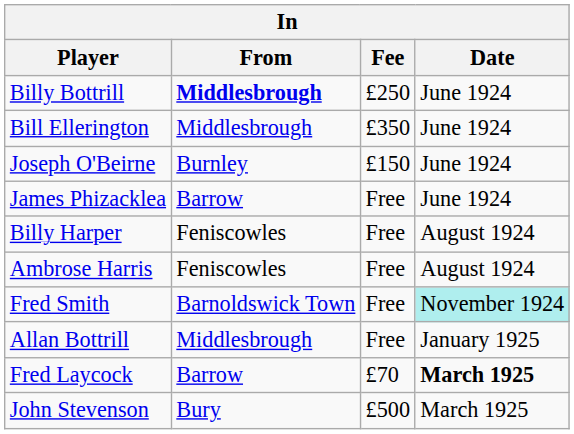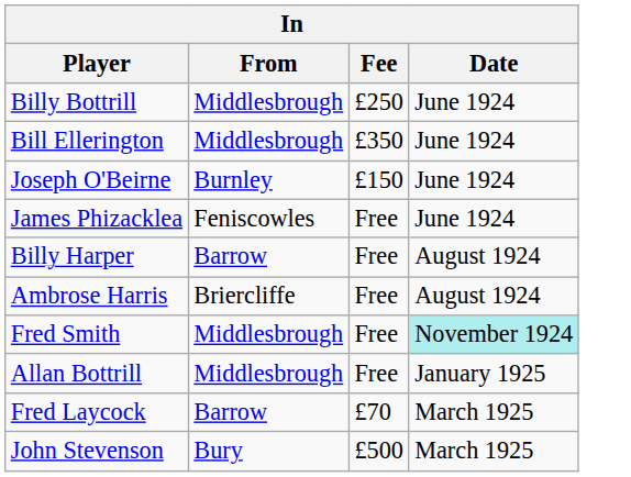 <table class="wikitable">
 <tr>
 <th colspan="5">In</th>
 </tr>
 <tr>
 <th>Player</th>
 <th>From</th>
 <th>Fee</th>
 <th>Date</th>
 </tr>
 <tr>
 <td><a href='#'>Billy Bottrill</a></td>
-<td><strong><a href='#'>Middlesbrough</a></strong></td>
+<td><a href='#'>Middlesbrough</a></td>
 <td>£250</td>
 <td>June 1924</td>
 </tr>
 <tr>
 <td><a href='#'>Bill Ellerington</a></td>
 <td><a href='#'>Middlesbrough</a></td>
 <td>£350</td>
 <td>June 1924</td>
 </tr>
 <tr>
 <td><a href='#'>Joseph O'Beirne</a></td>
 <td><a href='#'>Burnley</a></td>
 <td>£150</td>
 <td>June 1924</td>
 </tr>
 <tr>
 <td><a href='#'>James Phizacklea</a></td>
-<td><a href='#'>Barrow</a></td>
+<td>Feniscowles</td>
 <td>Free</td>
 <td>June 1924</td>
 </tr>
 <tr>
 <td><a href='#'>Billy Harper</a></td>
-<td>Feniscowles</td>
+<td><a href='#'>Barrow</a></td>
 <td>Free</td>
 <td>August 1924</td>
 </tr>
 <tr>
 <td><a href='#'>Ambrose Harris</a></td>
-<td>Feniscowles</td>
+<td>Briercliffe</td>
 <td>Free</td>
 <td>August 1924</td>
 </tr>
 <tr>
 <td><a href='#'>Fred Smith</a></td>
-<td><a href='#'>Barnoldswick Town</a></td>
+<td><a href='#'>Middlesbrough</a></td>
 <td>Free</td>
 <td style="background: paleturquoise;">November 1924</td>
 </tr>
 <tr>
 <td><a href='#'>Allan Bottrill</a></td>
 <td><a href='#'>Middlesbrough</a></td>
 <td>Free</td>
 <td>January 1925</td>
 </tr>
 <tr>
 <td><a href='#'>Fred Laycock</a></td>
 <td><a href='#'>Barrow</a></td>
 <td>£70</td>
-<td><strong>March 1925</strong></td>
+<td>March 1925</td>
 </tr>
 <tr>
 <td><a href='#'>John Stevenson</a></td>
 <td><a href='#'>Bury</a></td>
 <td>£500</td>
 <td>March 1925</td>
 </tr>
 </table>
